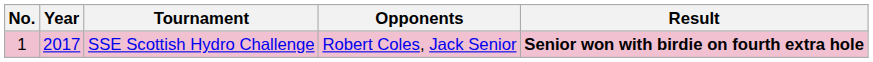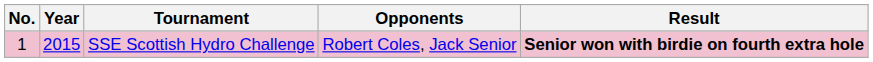 <table class="wikitable" style="font-size:95%;">
 <tr>
 <th>No.</th>
 <th>Year</th>
 <th>Tournament</th>
 <th>Opponents</th>
 <th>Result</th>
 </tr>
 <tr style="background:#F2C1D1;">
 <td align=center>1</td>
-<td><a href='#'>2017</a></td>
+<td><a href='#'>2015</a></td>
 <td><a href='#'>SSE Scottish Hydro Challenge</a></td>
 <td> <a href='#'>Robert Coles</a>,  <a href='#'>Jack Senior</a></td>
 <td><strong>Senior won with birdie on fourth extra hole</strong></td>
 </tr>
 </table>
